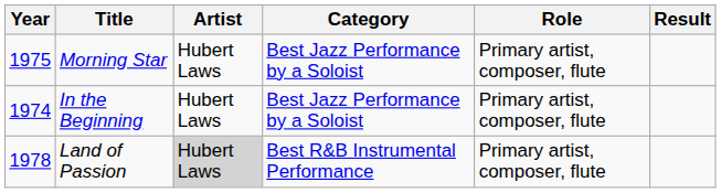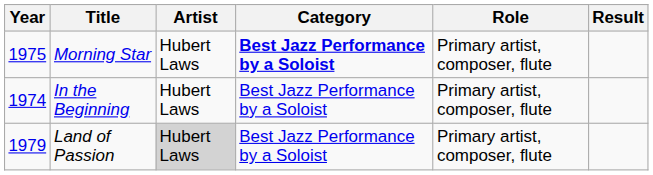 <table class="wikitable sortable">
 <tr>
 <th>Year</th>
 <th>Title</th>
 <th>Artist</th>
 <th>Category</th>
 <th>Role</th>
 <th>Result</th>
 </tr>
 <tr>
 <td><a href='#'>1975</a></td>
 <td><em><a href='#'>Morning Star</a></em></td>
 <td>Hubert Laws</td>
-<td><a href='#'>Best Jazz Performance by a Soloist</a></td>
+<td><strong><a href='#'>Best Jazz Performance by a Soloist</a></strong></td>
 <td>Primary artist, composer, flute</td>
 <td></td>
 </tr>
 <tr>
 <td><a href='#'>1974</a></td>
 <td><em><a href='#'>In the Beginning</a></em></td>
 <td>Hubert Laws</td>
 <td><a href='#'>Best Jazz Performance by a Soloist</a></td>
 <td>Primary artist, composer, flute</td>
 <td></td>
 </tr>
 <tr>
-<td><a href='#'>1978</a></td>
+<td><a href='#'>1979</a></td>
 <td><em>Land of Passion</em></td>
 <td style="background: lightgrey;">Hubert Laws</td>
-<td><a href='#'>Best R&B Instrumental Performance</a></td>
+<td><a href='#'>Best Jazz Performance by a Soloist</a></td>
 <td>Primary artist, composer, flute</td>
 <td></td>
 </tr>
 </table>
